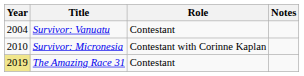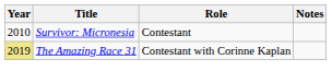 <table class="wikitable">
 <tr>
 <th>Year</th>
 <th>Title</th>
 <th>Role</th>
 <th>Notes</th>
 </tr>
 <tr>
-<td>2004</td>
-<td><em><a href='#'>Survivor: Vanuatu</a></em></td>
-<td>Contestant</td>
-<td></td>
-</tr>
-<tr>
 <td>2010</td>
 <td><em><a href='#'>Survivor: Micronesia</a></em></td>
-<td>Contestant with Corinne Kaplan</td>
+<td>Contestant</td>
 <td></td>
 </tr>
 <tr>
 <td style="background: khaki;">2019</td>
 <td><em><a href='#'>The Amazing Race 31</a></em></td>
-<td>Contestant</td>
+<td>Contestant with Corinne Kaplan</td>
 <td></td>
 </tr>
 </table>
